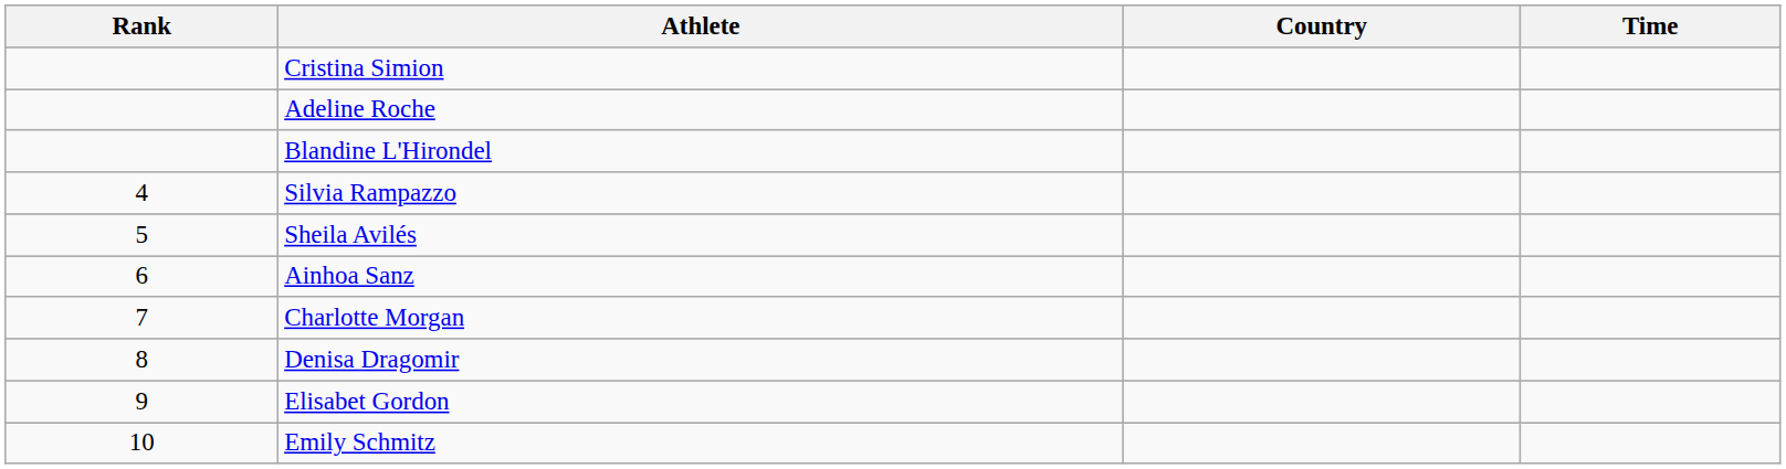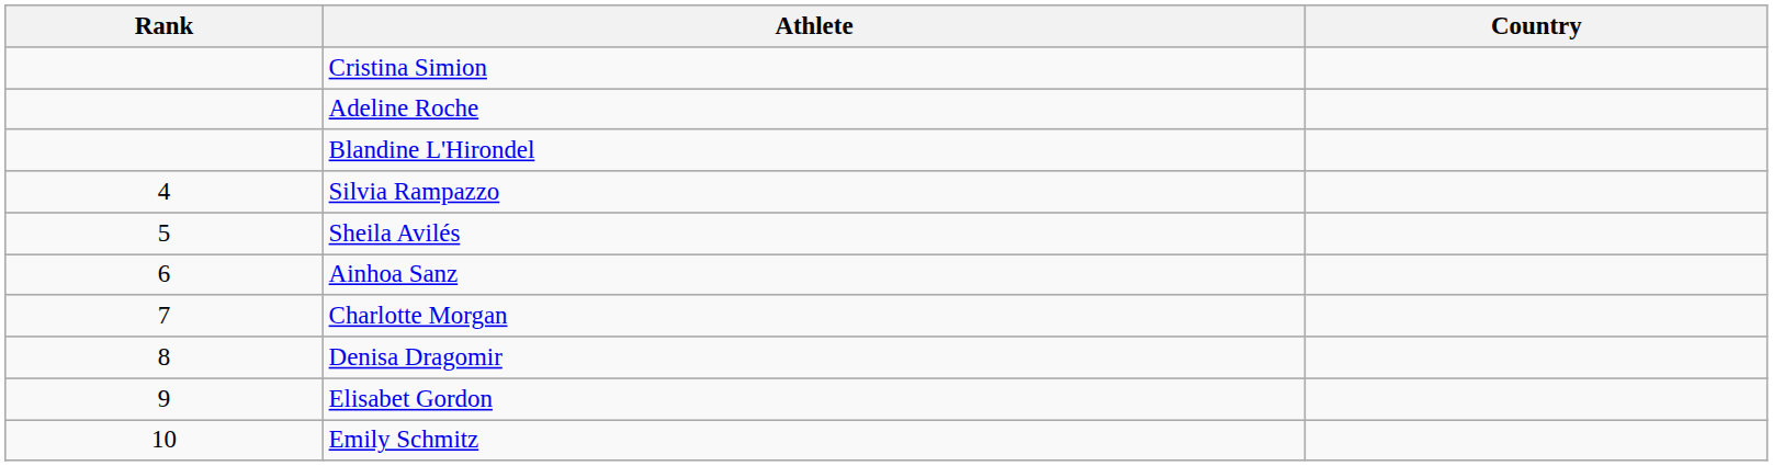 <table class="wikitable" width=80% style="font-size:90%; text-align:left;">
 <tr>
 <th>Rank</th>
 <th>Athlete</th>
 <th>Country</th>
-<th>Time</th>
 </tr>
 <tr>
 <td align="center"></td>
 <td><a href='#'>Cristina Simion</a></td>
-<td></td>
 <td></td>
 </tr>
 <tr>
 <td align="center"></td>
 <td><a href='#'>Adeline Roche</a></td>
 <td></td>
-<td></td>
 </tr>
 <tr>
 <td align="center"></td>
 <td><a href='#'>Blandine L'Hirondel</a></td>
-<td></td>
 <td></td>
 </tr>
 <tr>
 <td align="center">4</td>
 <td><a href='#'>Silvia Rampazzo</a></td>
 <td></td>
-<td></td>
 </tr>
 <tr>
 <td align="center">5</td>
 <td><a href='#'>Sheila Avilés</a></td>
-<td></td>
 <td></td>
 </tr>
 <tr>
 <td align="center">6</td>
 <td><a href='#'>Ainhoa Sanz</a></td>
 <td></td>
-<td></td>
 </tr>
 <tr>
 <td align="center">7</td>
 <td><a href='#'>Charlotte Morgan</a></td>
-<td></td>
 <td></td>
 </tr>
 <tr>
 <td align="center">8</td>
 <td><a href='#'>Denisa Dragomir</a></td>
 <td></td>
-<td></td>
 </tr>
 <tr>
 <td align="center">9</td>
 <td><a href='#'>Elisabet Gordon</a></td>
-<td></td>
 <td></td>
 </tr>
 <tr>
 <td align="center">10</td>
 <td><a href='#'>Emily Schmitz</a></td>
 <td></td>
-<td></td>
 </tr>
 </table>
